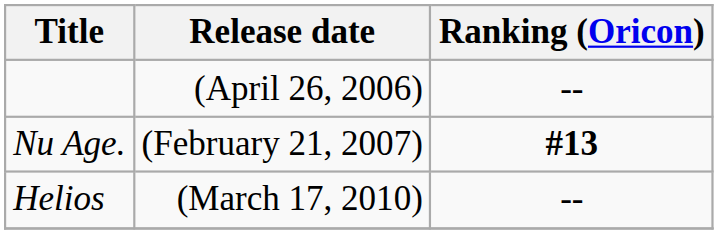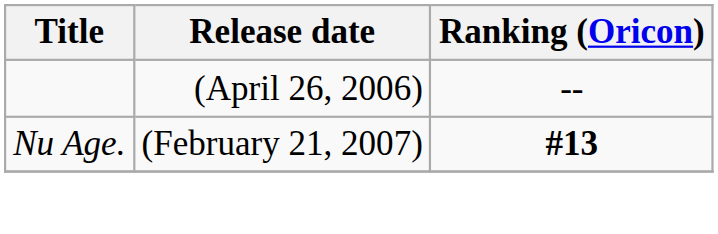 <table class="wikitable">
 <tr>
 <th>Title</th>
 <th>Release date</th>
 <th>Ranking (<a href='#'>Oricon</a>)</th>
 </tr>
 <tr>
 <td></td>
 <td align="right">(April 26, 2006)</td>
 <td align="center">--</td>
 </tr>
 <tr>
 <td><em>Nu Age.</em></td>
 <td align="right">(February 21, 2007)</td>
 <td align="center"><strong>#13</strong></td>
 </tr>
 <tr>
-<td><em>Helios</em></td>
-<td align="right">(March 17, 2010)</td>
-<td align="center">--</td>
-</tr>
-<tr>
 </tr>
 </table>
